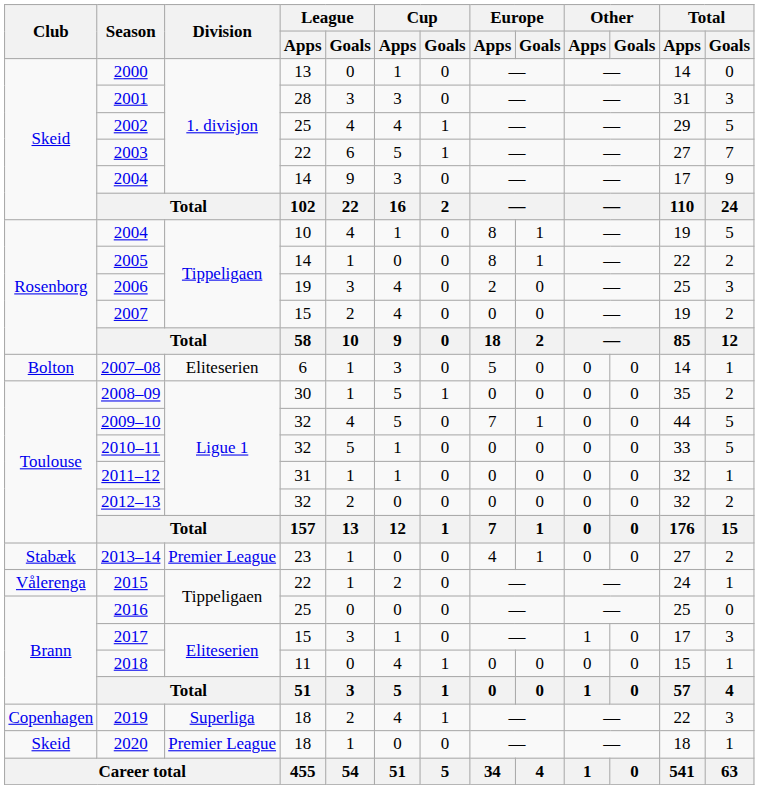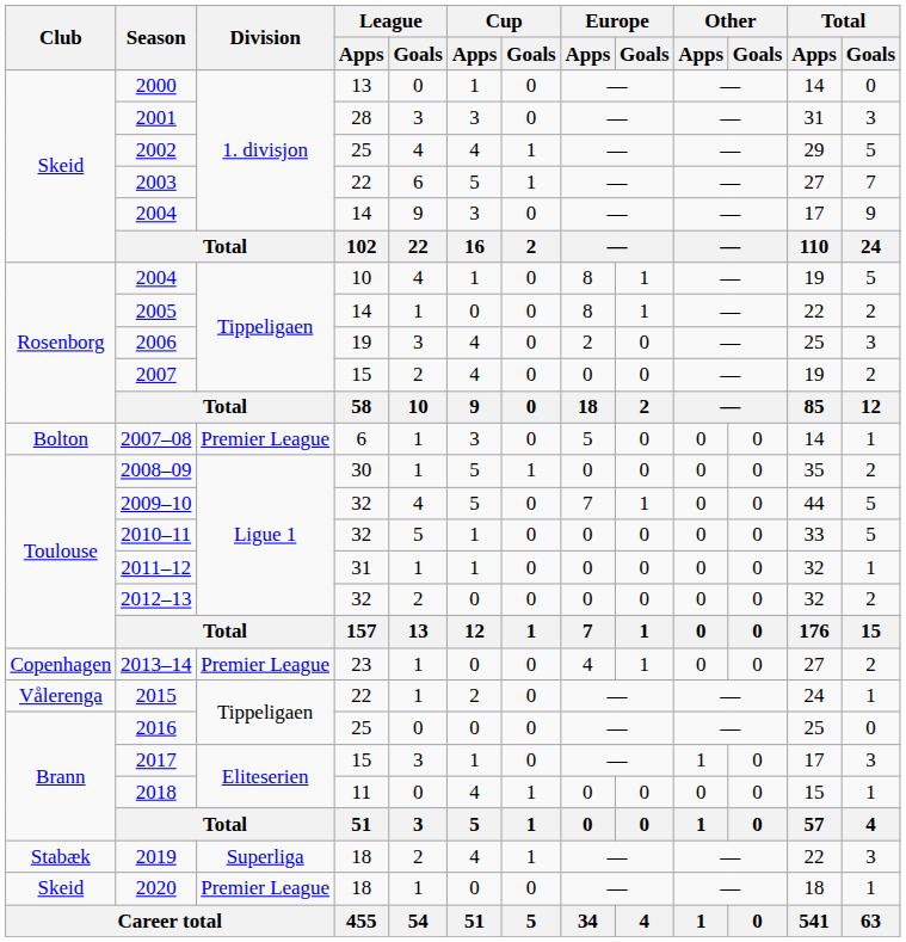 <table class="wikitable" style="text-align:center">
 <tr>
 <th rowspan="2">Club</th>
 <th rowspan="2">Season</th>
 <th rowspan="2">Division</th>
 <th colspan="2">League</th>
 <th colspan="2">Cup</th>
 <th colspan="2">Europe</th>
 <th colspan="2">Other</th>
 <th colspan="2">Total</th>
 </tr>
 <tr>
 <th>Apps</th>
 <th>Goals</th>
 <th>Apps</th>
 <th>Goals</th>
 <th>Apps</th>
 <th>Goals</th>
 <th>Apps</th>
 <th>Goals</th>
 <th>Apps</th>
 <th>Goals</th>
 </tr>
 <tr>
 <td rowspan="6"><a href='#'>Skeid</a></td>
 <td><a href='#'>2000</a></td>
 <td rowspan="5"><a href='#'>1. divisjon</a></td>
 <td>13</td>
 <td>0</td>
 <td>1</td>
 <td>0</td>
 <td colspan="2">—</td>
 <td colspan="2">—</td>
 <td>14</td>
 <td>0</td>
 </tr>
 <tr>
 <td><a href='#'>2001</a></td>
 <td>28</td>
 <td>3</td>
 <td>3</td>
 <td>0</td>
 <td colspan="2">—</td>
 <td colspan="2">—</td>
 <td>31</td>
 <td>3</td>
 </tr>
 <tr>
 <td><a href='#'>2002</a></td>
 <td>25</td>
 <td>4</td>
 <td>4</td>
 <td>1</td>
 <td colspan="2">—</td>
 <td colspan="2">—</td>
 <td>29</td>
 <td>5</td>
 </tr>
 <tr>
 <td><a href='#'>2003</a></td>
 <td>22</td>
 <td>6</td>
 <td>5</td>
 <td>1</td>
 <td colspan="2">—</td>
 <td colspan="2">—</td>
 <td>27</td>
 <td>7</td>
 </tr>
 <tr>
 <td><a href='#'>2004</a></td>
 <td>14</td>
 <td>9</td>
 <td>3</td>
 <td>0</td>
 <td colspan="2">—</td>
 <td colspan="2">—</td>
 <td>17</td>
 <td>9</td>
 </tr>
 <tr>
 <th colspan="2">Total</th>
 <th>102</th>
 <th>22</th>
 <th>16</th>
 <th>2</th>
 <th colspan="2">—</th>
 <th colspan="2">—</th>
 <th>110</th>
 <th>24</th>
 </tr>
 <tr>
 <td rowspan="5"><a href='#'>Rosenborg</a></td>
 <td><a href='#'>2004</a></td>
 <td rowspan="4"><a href='#'>Tippeligaen</a></td>
 <td>10</td>
 <td>4</td>
 <td>1</td>
 <td>0</td>
 <td>8</td>
 <td>1</td>
 <td colspan="2">—</td>
 <td>19</td>
 <td>5</td>
 </tr>
 <tr>
 <td><a href='#'>2005</a></td>
 <td>14</td>
 <td>1</td>
 <td>0</td>
 <td>0</td>
 <td>8</td>
 <td>1</td>
 <td colspan="2">—</td>
 <td>22</td>
 <td>2</td>
 </tr>
 <tr>
 <td><a href='#'>2006</a></td>
 <td>19</td>
 <td>3</td>
 <td>4</td>
 <td>0</td>
 <td>2</td>
 <td>0</td>
 <td colspan="2">—</td>
 <td>25</td>
 <td>3</td>
 </tr>
 <tr>
 <td><a href='#'>2007</a></td>
 <td>15</td>
 <td>2</td>
 <td>4</td>
 <td>0</td>
 <td>0</td>
 <td>0</td>
 <td colspan="2">—</td>
 <td>19</td>
 <td>2</td>
 </tr>
 <tr>
 <th colspan="2">Total</th>
 <th>58</th>
 <th>10</th>
 <th>9</th>
 <th>0</th>
 <th>18</th>
 <th>2</th>
 <th colspan="2">—</th>
 <th>85</th>
 <th>12</th>
 </tr>
 <tr>
 <td><a href='#'>Bolton</a></td>
 <td><a href='#'>2007–08</a></td>
-<td>Eliteserien</td>
+<td><a href='#'>Premier League</a></td>
 <td>6</td>
 <td>1</td>
 <td>3</td>
 <td>0</td>
 <td>5</td>
 <td>0</td>
 <td>0</td>
 <td>0</td>
 <td>14</td>
 <td>1</td>
 </tr>
 <tr>
 <td rowspan="6"><a href='#'>Toulouse</a></td>
 <td><a href='#'>2008–09</a></td>
 <td rowspan="5"><a href='#'>Ligue 1</a></td>
 <td>30</td>
 <td>1</td>
 <td>5</td>
 <td>1</td>
 <td>0</td>
 <td>0</td>
 <td>0</td>
 <td>0</td>
 <td>35</td>
 <td>2</td>
 </tr>
 <tr>
 <td><a href='#'>2009–10</a></td>
 <td>32</td>
 <td>4</td>
 <td>5</td>
 <td>0</td>
 <td>7</td>
 <td>1</td>
 <td>0</td>
 <td>0</td>
 <td>44</td>
 <td>5</td>
 </tr>
 <tr>
 <td><a href='#'>2010–11</a></td>
 <td>32</td>
 <td>5</td>
 <td>1</td>
 <td>0</td>
 <td>0</td>
 <td>0</td>
 <td>0</td>
 <td>0</td>
 <td>33</td>
 <td>5</td>
 </tr>
 <tr>
 <td><a href='#'>2011–12</a></td>
 <td>31</td>
 <td>1</td>
 <td>1</td>
 <td>0</td>
 <td>0</td>
 <td>0</td>
 <td>0</td>
 <td>0</td>
 <td>32</td>
 <td>1</td>
 </tr>
 <tr>
 <td><a href='#'>2012–13</a></td>
 <td>32</td>
 <td>2</td>
 <td>0</td>
 <td>0</td>
 <td>0</td>
 <td>0</td>
 <td>0</td>
 <td>0</td>
 <td>32</td>
 <td>2</td>
 </tr>
 <tr>
 <th colspan="2">Total</th>
 <th>157</th>
 <th>13</th>
 <th>12</th>
 <th>1</th>
 <th>7</th>
 <th>1</th>
 <th>0</th>
 <th>0</th>
 <th>176</th>
 <th>15</th>
 </tr>
 <tr>
-<td><a href='#'>Stabæk</a></td>
+<td><a href='#'>Copenhagen</a></td>
 <td><a href='#'>2013–14</a></td>
 <td><a href='#'>Premier League</a></td>
 <td>23</td>
 <td>1</td>
 <td>0</td>
 <td>0</td>
 <td>4</td>
 <td>1</td>
 <td>0</td>
 <td>0</td>
 <td>27</td>
 <td>2</td>
 </tr>
 <tr>
 <td><a href='#'>Vålerenga</a></td>
 <td><a href='#'>2015</a></td>
 <td rowspan="2">Tippeligaen</td>
 <td>22</td>
 <td>1</td>
 <td>2</td>
 <td>0</td>
 <td colspan="2">—</td>
 <td colspan="2">—</td>
 <td>24</td>
 <td>1</td>
 </tr>
 <tr>
 <td rowspan="4"><a href='#'>Brann</a></td>
 <td><a href='#'>2016</a></td>
 <td>25</td>
 <td>0</td>
 <td>0</td>
 <td>0</td>
 <td colspan="2">—</td>
 <td colspan="2">—</td>
 <td>25</td>
 <td>0</td>
 </tr>
 <tr>
 <td><a href='#'>2017</a></td>
 <td rowspan="2"><a href='#'>Eliteserien</a></td>
 <td>15</td>
 <td>3</td>
 <td>1</td>
 <td>0</td>
 <td colspan="2">—</td>
 <td>1</td>
 <td>0</td>
 <td>17</td>
 <td>3</td>
 </tr>
 <tr>
 <td><a href='#'>2018</a></td>
 <td>11</td>
 <td>0</td>
 <td>4</td>
 <td>1</td>
 <td>0</td>
 <td>0</td>
 <td>0</td>
 <td>0</td>
 <td>15</td>
 <td>1</td>
 </tr>
 <tr>
 <th colspan="2">Total</th>
 <th>51</th>
 <th>3</th>
 <th>5</th>
 <th>1</th>
 <th>0</th>
 <th>0</th>
 <th>1</th>
 <th>0</th>
 <th>57</th>
 <th>4</th>
 </tr>
 <tr>
-<td><a href='#'>Copenhagen</a></td>
+<td><a href='#'>Stabæk</a></td>
 <td><a href='#'>2019</a></td>
 <td><a href='#'>Superliga</a></td>
 <td>18</td>
 <td>2</td>
 <td>4</td>
 <td>1</td>
 <td colspan="2">—</td>
 <td colspan="2">—</td>
 <td>22</td>
 <td>3</td>
 </tr>
 <tr>
 <td rowspan="1"><a href='#'>Skeid</a></td>
 <td><a href='#'>2020</a></td>
 <td><a href='#'>Premier League</a></td>
 <td>18</td>
 <td>1</td>
 <td>0</td>
 <td>0</td>
 <td colspan="2">—</td>
 <td colspan="2">—</td>
 <td>18</td>
 <td>1</td>
 </tr>
 <tr>
 <th colspan="3">Career total</th>
 <th>455</th>
 <th>54</th>
 <th>51</th>
 <th>5</th>
 <th>34</th>
 <th>4</th>
 <th>1</th>
 <th>0</th>
 <th>541</th>
 <th>63</th>
 </tr>
 </table>
